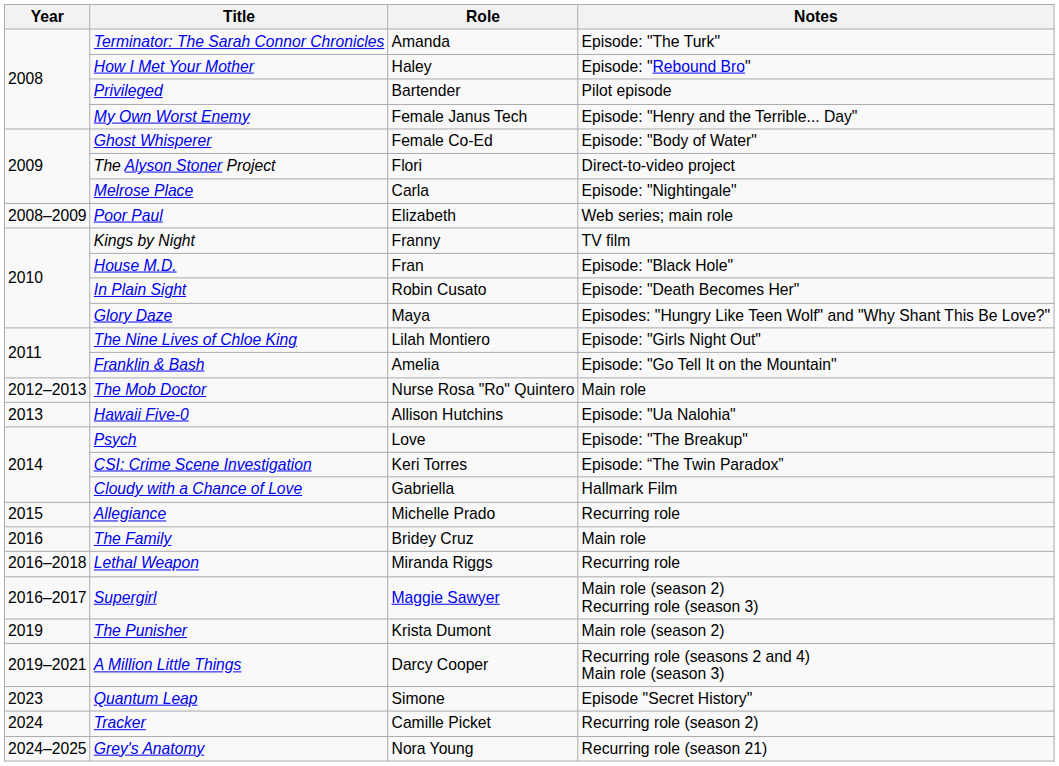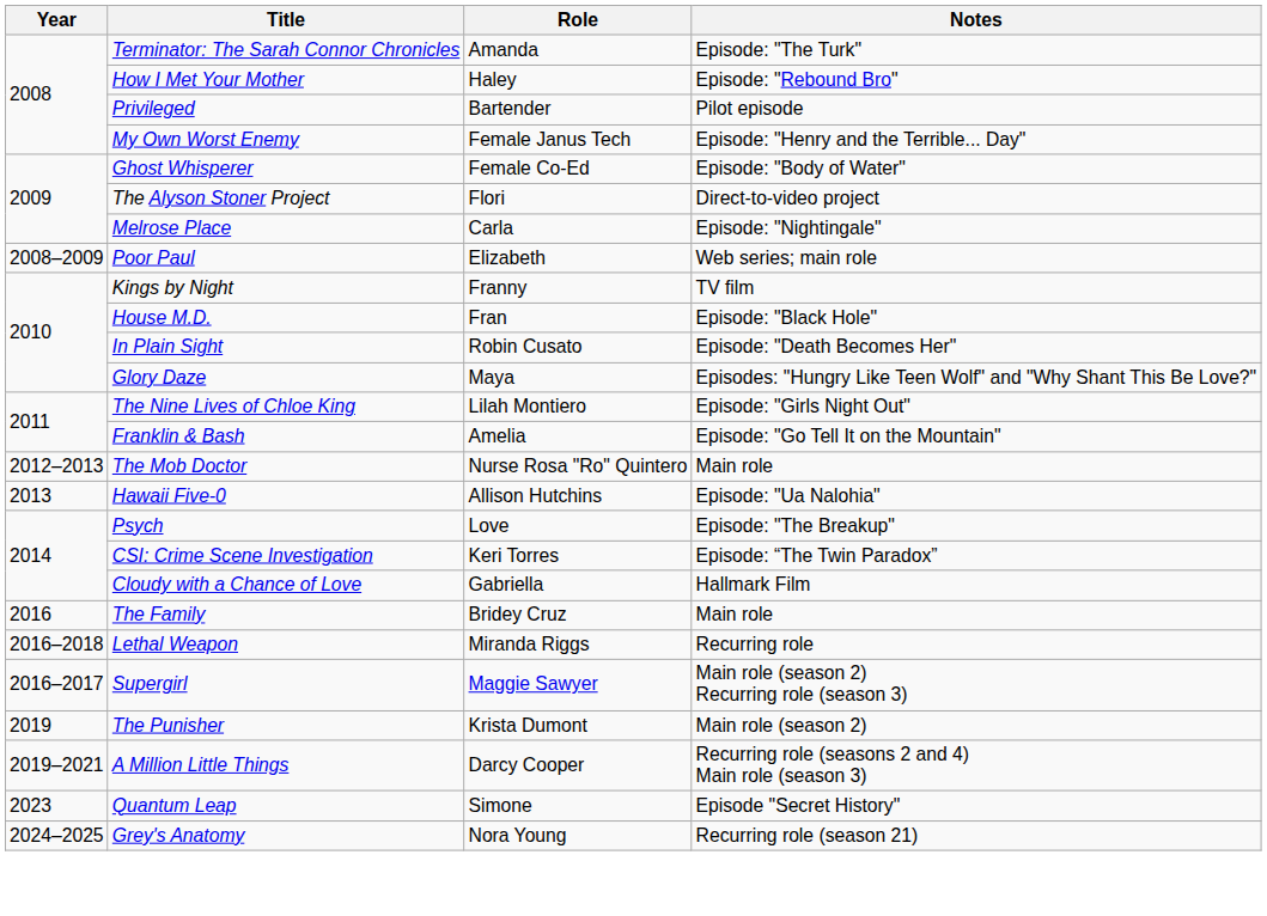 <table class="wikitable sortable">
 <tr>
 <th>Year</th>
 <th>Title</th>
 <th>Role</th>
 <th class="unsortable">Notes</th>
 </tr>
 <tr>
 <td rowspan="4">2008</td>
 <td><em><a href='#'>Terminator: The Sarah Connor Chronicles</a></em></td>
 <td>Amanda</td>
 <td>Episode: "The Turk"</td>
 </tr>
 <tr>
 <td><em><a href='#'>How I Met Your Mother</a></em></td>
 <td>Haley</td>
 <td>Episode: "<a href='#'>Rebound Bro</a>"</td>
 </tr>
 <tr>
 <td><em><a href='#'>Privileged</a></em></td>
 <td>Bartender</td>
 <td>Pilot episode</td>
 </tr>
 <tr>
 <td><em><a href='#'>My Own Worst Enemy</a></em></td>
 <td>Female Janus Tech</td>
 <td>Episode: "Henry and the Terrible... Day"</td>
 </tr>
 <tr>
 <td rowspan="3">2009</td>
 <td><em><a href='#'>Ghost Whisperer</a></em></td>
 <td>Female Co-Ed</td>
 <td>Episode: "Body of Water"</td>
 </tr>
 <tr>
 <td><em>The <a href='#'>Alyson Stoner</a> Project</em></td>
 <td>Flori</td>
 <td>Direct-to-video project</td>
 </tr>
 <tr>
 <td><em><a href='#'>Melrose Place</a></em></td>
 <td>Carla</td>
 <td>Episode: "Nightingale"</td>
 </tr>
 <tr>
 <td>2008–2009</td>
 <td><em><a href='#'>Poor Paul</a></em></td>
 <td>Elizabeth</td>
 <td>Web series; main role</td>
 </tr>
 <tr>
 <td rowspan="4">2010</td>
 <td><em>Kings by Night</em></td>
 <td>Franny</td>
 <td>TV film</td>
 </tr>
 <tr>
 <td><em><a href='#'>House M.D.</a></em></td>
 <td>Fran</td>
 <td>Episode: "Black Hole"</td>
 </tr>
 <tr>
 <td><em><a href='#'>In Plain Sight</a></em></td>
 <td>Robin Cusato</td>
 <td>Episode: "Death Becomes Her"</td>
 </tr>
 <tr>
 <td><em><a href='#'>Glory Daze</a></em></td>
 <td>Maya</td>
 <td>Episodes: "Hungry Like Teen Wolf" and "Why Shant This Be Love?"</td>
 </tr>
 <tr>
 <td rowspan="2">2011</td>
 <td><em><a href='#'>The Nine Lives of Chloe King</a></em></td>
 <td>Lilah Montiero</td>
 <td>Episode: "Girls Night Out"</td>
 </tr>
 <tr>
 <td><em><a href='#'>Franklin & Bash</a></em></td>
 <td>Amelia</td>
 <td>Episode: "Go Tell It on the Mountain"</td>
 </tr>
 <tr>
 <td>2012–2013</td>
 <td><em><a href='#'>The Mob Doctor</a></em></td>
 <td>Nurse Rosa "Ro" Quintero</td>
 <td>Main role</td>
 </tr>
 <tr>
 <td>2013</td>
 <td><em><a href='#'>Hawaii Five-0</a></em></td>
 <td>Allison Hutchins</td>
 <td>Episode: "Ua Nalohia"</td>
 </tr>
 <tr>
 <td rowspan="3">2014</td>
 <td><em><a href='#'>Psych</a></em></td>
 <td>Love</td>
 <td>Episode: "The Breakup"</td>
 </tr>
 <tr>
 <td><em><a href='#'>CSI: Crime Scene Investigation</a></em></td>
 <td>Keri Torres</td>
 <td>Episode: “The Twin Paradox”</td>
 </tr>
 <tr>
 <td><em><a href='#'>Cloudy with a Chance of Love</a></em></td>
 <td>Gabriella</td>
 <td>Hallmark Film</td>
 </tr>
 <tr>
-<td>2015</td>
-<td><em><a href='#'>Allegiance</a></em></td>
-<td>Michelle Prado</td>
-<td>Recurring role</td>
-</tr>
-<tr>
 <td>2016</td>
 <td><em><a href='#'>The Family</a></em></td>
 <td>Bridey Cruz</td>
 <td>Main role</td>
 </tr>
 <tr>
 <td>2016–2018</td>
 <td><em><a href='#'>Lethal Weapon</a></em></td>
 <td>Miranda Riggs</td>
 <td>Recurring role</td>
 </tr>
 <tr>
 <td>2016–2017</td>
 <td><em><a href='#'>Supergirl</a></em></td>
 <td><a href='#'>Maggie Sawyer</a></td>
 <td>Main role (season 2)<br>Recurring role (season 3)</td>
 </tr>
 <tr>
 <td>2019</td>
 <td><em><a href='#'>The Punisher</a></em></td>
 <td>Krista Dumont</td>
 <td>Main role (season 2)</td>
 </tr>
 <tr>
 <td>2019–2021</td>
 <td><em><a href='#'>A Million Little Things</a></em></td>
 <td>Darcy Cooper</td>
 <td>Recurring role (seasons 2 and 4)<br>Main role (season 3)</td>
 </tr>
 <tr>
 <td>2023</td>
 <td><em><a href='#'>Quantum Leap</a></em></td>
 <td>Simone</td>
 <td>Episode "Secret History"</td>
 </tr>
 <tr>
-<td>2024</td>
-<td><em><a href='#'>Tracker</a></em></td>
-<td>Camille Picket</td>
-<td>Recurring role (season 2)</td>
-</tr>
-<tr>
 <td>2024–2025</td>
 <td><em><a href='#'>Grey's Anatomy</a></em></td>
 <td>Nora Young</td>
 <td>Recurring role (season 21)</td>
 </tr>
 </table>
